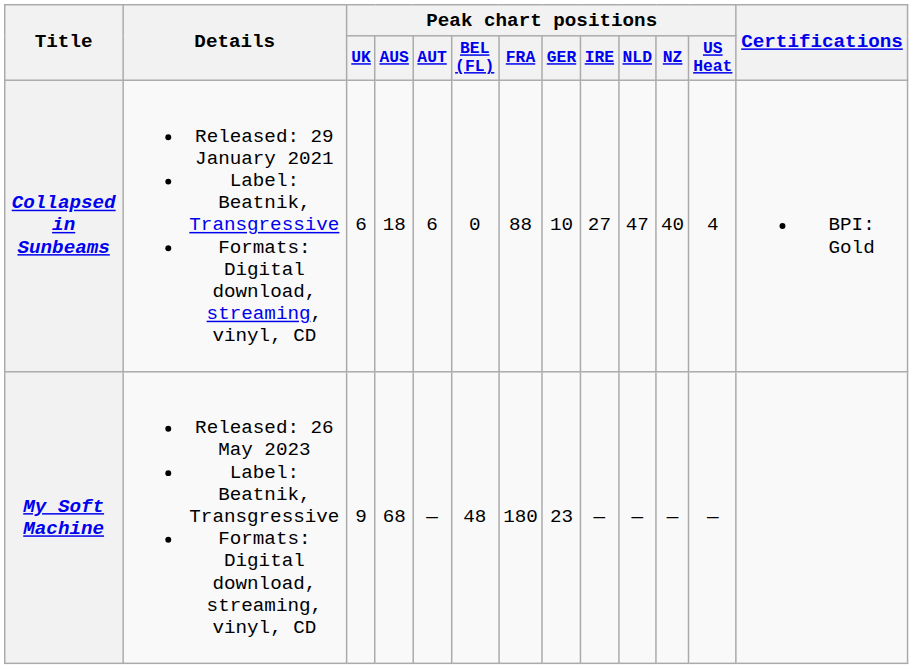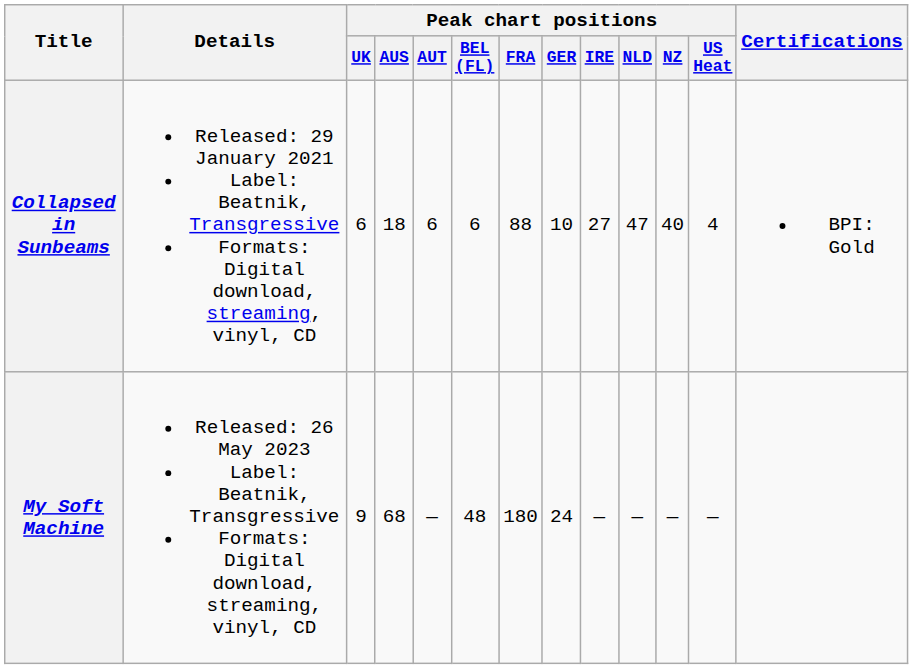 <table class="wikitable plainrowheaders" id="albumstable" style="text-align:center;">
 <tr>
 <th scope="col" rowspan="2" style="width:16em;">Title</th>
 <th scope="col" rowspan="2" style="width:24em;">Details</th>
 <th scope="col" colspan="10">Peak chart positions</th>
 <th scope="col" rowspan="2" style="width:8em;"><a href='#'>Certifications</a></th>
 </tr>
 <tr>
 <th scope="col" style="width:3em;font-size:85%;"><a href='#'>UK</a><br></th>
 <th scope="col" style="width:3em;font-size:85%;"><a href='#'>AUS</a><br></th>
 <th scope="col" style="width:3em;font-size:85%;"><a href='#'>AUT</a><br></th>
 <th scope="col" style="width:3em;font-size:85%;"><a href='#'>BEL<br>(FL)</a><br></th>
 <th scope="col" style="width:3em;font-size:85%;"><a href='#'>FRA</a><br></th>
 <th scope="col" style="width:3em;font-size:85%;"><a href='#'>GER</a><br></th>
 <th scope="col" style="width:3em;font-size:85%;"><a href='#'>IRE</a><br></th>
 <th scope="col" style="width:3em;font-size:85%;"><a href='#'>NLD</a><br></th>
 <th scope="col" style="width:3em;font-size:85%;"><a href='#'>NZ</a><br></th>
 <th scope="col" style="width:3em;font-size:85%;"><a href='#'>US<br>Heat</a><br></th>
 </tr>
 <tr>
 <th scope="row"><em><a href='#'>Collapsed in Sunbeams</a></em></th>
 <td><br><ul><li>Released: 29 January 2021</li><li>Label: Beatnik, <a href='#'>Transgressive</a></li><li>Formats: Digital download, <a href='#'>streaming</a>, vinyl, CD</li></ul></td>
 <td>6</td>
 <td>18</td>
 <td>6</td>
-<td>0</td>
+<td>6</td>
 <td>88</td>
 <td>10</td>
 <td>27</td>
 <td>47</td>
 <td>40</td>
 <td>4</td>
 <td><br><ul><li>BPI: Gold</li></ul></td>
 </tr>
 <tr>
 <th scope="row"><em><a href='#'>My Soft Machine</a></em></th>
 <td><br><ul><li>Released: 26 May 2023</li><li>Label: Beatnik, Transgressive</li><li>Formats: Digital download, streaming, vinyl, CD</li></ul></td>
 <td>9</td>
 <td>68</td>
 <td>—</td>
 <td>48</td>
 <td>180<br></td>
-<td>23</td>
+<td>24</td>
 <td>—</td>
 <td>—</td>
 <td>—</td>
 <td>—</td>
 <td></td>
 </tr>
 </table>
